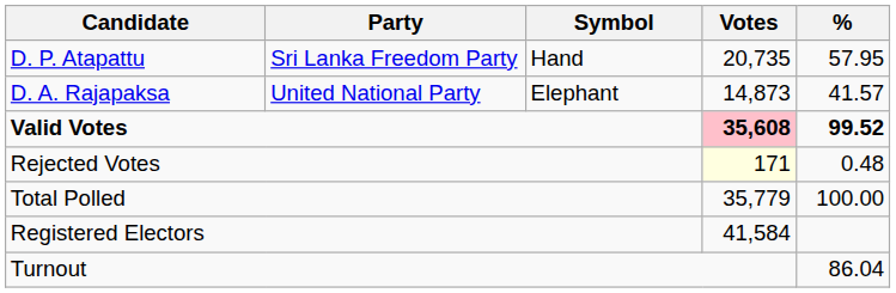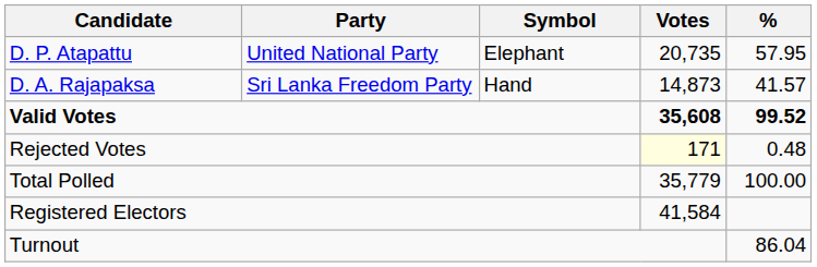 <table class="wikitable" border="1" style="text-align:right;">
 <tr>
 <th align=left width="180">Candidate</th>
 <th align=left width="180">Party</th>
 <th align=left width="120">Symbol</th>
 <th align=left width="60">Votes</th>
 <th align=left width="60">%</th>
 </tr>
 <tr>
 <td align=left><a href='#'>D. P. Atapattu</a></td>
-<td align=left><a href='#'>Sri Lanka Freedom Party</a></td>
-<td align=left>Hand</td>
+<td align=left><a href='#'>United National Party</a></td>
+<td align=left>Elephant</td>
 <td align=right>20,735</td>
 <td align=right>57.95</td>
 </tr>
 <tr>
 <td align=left><a href='#'>D. A. Rajapaksa</a></td>
-<td align=left><a href='#'>United National Party</a></td>
-<td align=left>Elephant</td>
+<td align=left><a href='#'>Sri Lanka Freedom Party</a></td>
+<td align=left>Hand</td>
 <td align=right>14,873</td>
 <td align=right>41.57</td>
 </tr>
 <tr>
 <td align=left colspan=3><strong>Valid Votes</strong></td>
-<td align=right style="background: pink;"><strong>35,608</strong></td>
+<td align=right><strong>35,608</strong></td>
 <td align=right><strong>99.52</strong></td>
 </tr>
 <tr>
 <td align=left colspan=3>Rejected Votes</td>
 <td align=right style="background: lightyellow;">171</td>
 <td align=right>0.48</td>
 </tr>
 <tr>
 <td align=left colspan=3>Total Polled</td>
 <td align=right>35,779</td>
 <td align=right>100.00</td>
 </tr>
 <tr>
 <td align=left colspan=3>Registered Electors</td>
 <td align=right>41,584</td>
 <td></td>
 </tr>
 <tr>
 <td align=left colspan=4>Turnout</td>
 <td align=right>86.04</td>
 </tr>
 </table>
